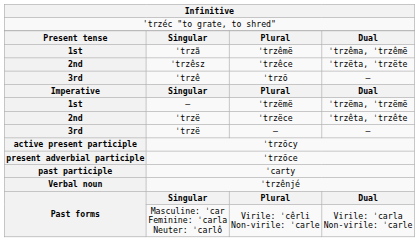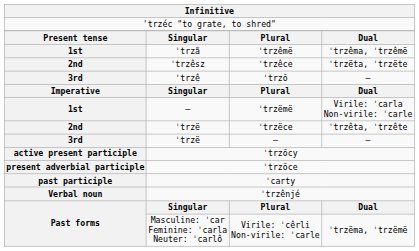 <table class="wikitable" style="text-align:center;">
 <tr>
 <th colspan="4">Infinitive</th>
 </tr>
 <tr>
 <td colspan="4">'trzéc "to grate, to shred"</td>
 </tr>
 <tr>
 </tr>
 <tr>
 <th>Present tense</th>
 <th>Singular</th>
 <th>Plural</th>
 <th>Dual</th>
 </tr>
 <tr>
 <th>1st</th>
 <td>ˈtrzã</td>
 <td>ˈtrzêmë</td>
 <td>ˈtrzêma, ˈtrzêmë</td>
 </tr>
 <tr>
 <th>2nd</th>
 <td>ˈtrzêsz</td>
 <td>ˈtrzêce</td>
 <td>ˈtrzëta, ˈtrzëte</td>
 </tr>
 <tr>
 <th>3rd</th>
 <td>ˈtrzê</td>
 <td>ˈtrzõ</td>
 <td>—</td>
 </tr>
 <tr>
 <th>Imperative</th>
 <th>Singular</th>
 <th>Plural</th>
 <th>Dual</th>
 </tr>
 <tr>
 <th>1st</th>
 <td>—</td>
 <td>ˈtrzëmë</td>
-<td>ˈtrzëma, ˈtrzëmë</td>
+<td>Virile: ˈcarla<br>Non-virile: ˈcarle</td>
 </tr>
 <tr>
 <th>2nd</th>
 <td>ˈtrzë</td>
 <td>ˈtrzëce</td>
 <td>ˈtrzêta, ˈtrzête</td>
 </tr>
 <tr>
 <th>3rd</th>
 <td>ˈtrzë</td>
 <td>—</td>
 <td>—</td>
 </tr>
 <tr>
 <th>active present participle</th>
 <td colspan="3">ˈtrzõcy</td>
 </tr>
 <tr>
 <th>present adverbial participle</th>
 <td colspan="3">ˈtrzõce</td>
 </tr>
 <tr>
 <th>past participle</th>
 <td colspan="3">ˈcarty</td>
 </tr>
 <tr>
 <th>Verbal noun</th>
 <td colspan="3">ˈtrzênjé</td>
 </tr>
 <tr>
 <th rowspan="2">Past forms</th>
 <th>Singular</th>
 <th>Plural</th>
 <th>Dual</th>
 </tr>
 <tr>
 <td>Masculine: ˈcar<br>Feminine: ˈcarla<br>Neuter: ˈcarlô</td>
 <td>Virile: ˈcêrli<br>Non-virile: ˈcarle</td>
-<td>Virile: ˈcarla<br>Non-virile: ˈcarle</td>
+<td>ˈtrzëma, ˈtrzëmë</td>
 </tr>
 </table>
